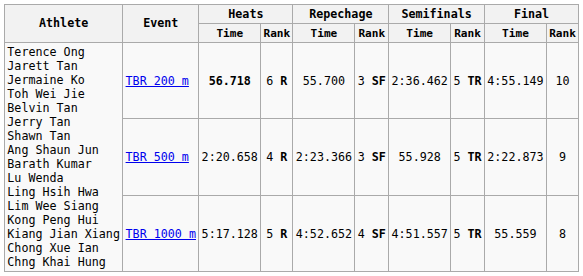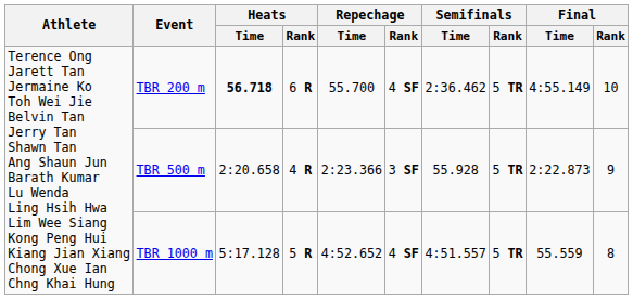 <table class="wikitable" style="text-align:center; font-size:90%">
 <tr>
 <th rowspan="2">Athlete</th>
 <th rowspan="2">Event</th>
 <th colspan="2">Heats</th>
 <th colspan="2">Repechage</th>
 <th colspan="2">Semifinals</th>
 <th colspan="2">Final</th>
 </tr>
 <tr style=font-size:95%>
 <th>Time</th>
 <th>Rank</th>
 <th>Time</th>
 <th>Rank</th>
 <th>Time</th>
 <th>Rank</th>
 <th>Time</th>
 <th>Rank</th>
 </tr>
 <tr>
 <td align=left rowspan=3>Terence Ong<br>Jarett Tan<br>Jermaine Ko<br>Toh Wei Jie<br>Belvin Tan<br>Jerry Tan<br>Shawn Tan<br>Ang Shaun Jun<br>Barath Kumar<br>Lu Wenda<br>Ling Hsih Hwa<br>Lim Wee Siang<br>Kong Peng Hui<br>Kiang Jian Xiang<br>Chong Xue Ian<br>Chng Khai Hung</td>
 <td align=left><a href='#'>TBR 200 m</a></td>
 <td><strong>56.718</strong></td>
 <td>6 <strong>R</strong></td>
 <td>55.700</td>
-<td>3 <strong>SF</strong></td>
+<td>4 <strong>SF</strong></td>
 <td>2:36.462</td>
 <td>5 <strong>TR</strong></td>
 <td>4:55.149</td>
 <td>10</td>
 </tr>
 <tr>
 <td align=left><a href='#'>TBR 500 m</a></td>
 <td>2:20.658</td>
 <td>4 <strong>R</strong></td>
 <td>2:23.366</td>
 <td>3 <strong>SF</strong></td>
 <td>55.928</td>
 <td>5 <strong>TR</strong></td>
 <td>2:22.873</td>
 <td>9</td>
 </tr>
 <tr>
 <td align=left><a href='#'>TBR 1000 m</a></td>
 <td>5:17.128</td>
 <td>5 <strong>R</strong></td>
 <td>4:52.652</td>
 <td>4 <strong>SF</strong></td>
 <td>4:51.557</td>
 <td>5 <strong>TR</strong></td>
 <td>55.559</td>
 <td>8</td>
 </tr>
 </table>
